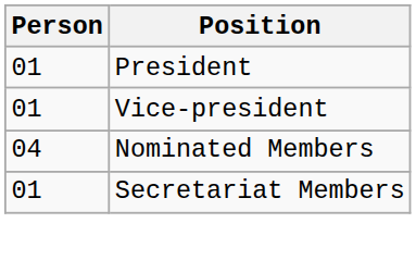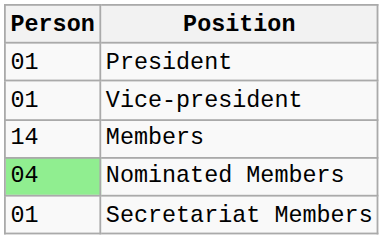 <table class="wikitable">
 <tr>
 <th>Person</th>
 <th>Position</th>
 </tr>
 <tr>
 <td>01</td>
 <td>President</td>
 </tr>
 <tr>
 <td>01</td>
 <td>Vice-president</td>
 </tr>
 <tr>
-<td>04</td>
+<td>14</td>
+<td>Members</td>
+</tr>
+<tr>
+<td style="background: lightgreen;">04</td>
 <td>Nominated Members</td>
 </tr>
 <tr>
 <td>01</td>
 <td>Secretariat Members</td>
 </tr>
 </table>
